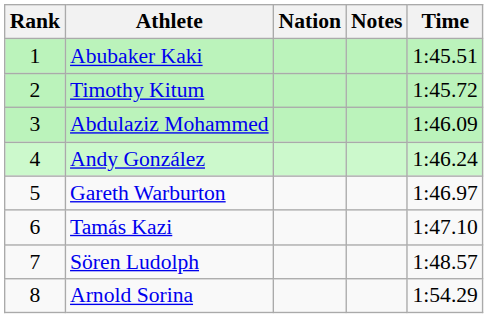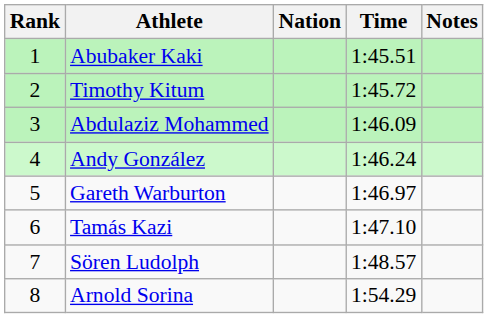 <table class="wikitable sortable" style="text-align:center">
 <tr>
 <th>Rank</th>
 <th>Athlete</th>
 <th>Nation</th>
+<th>Time</th>
 <th>Notes</th>
-<th>Time</th>
 </tr>
 <tr bgcolor=bbf3bb>
 <td>1</td>
 <td align=left><a href='#'>Abubaker Kaki</a></td>
 <td align=left></td>
+<td>1:45.51</td>
 <td></td>
-<td>1:45.51</td>
 </tr>
 <tr bgcolor=bbf3bb>
 <td>2</td>
 <td align=left><a href='#'>Timothy Kitum</a></td>
 <td align=left></td>
+<td>1:45.72</td>
 <td></td>
-<td>1:45.72</td>
 </tr>
 <tr bgcolor=bbf3bb>
 <td>3</td>
 <td align=left><a href='#'>Abdulaziz Mohammed</a></td>
 <td align=left></td>
+<td>1:46.09</td>
 <td></td>
-<td>1:46.09</td>
 </tr>
 <tr bgcolor=ccf9cc>
 <td>4</td>
 <td align=left><a href='#'>Andy González</a></td>
 <td align=left></td>
+<td>1:46.24</td>
 <td></td>
-<td>1:46.24</td>
 </tr>
 <tr>
 <td>5</td>
 <td align=left><a href='#'>Gareth Warburton</a></td>
 <td align=left></td>
+<td>1:46.97</td>
 <td></td>
-<td>1:46.97</td>
 </tr>
 <tr>
 <td>6</td>
 <td align=left><a href='#'>Tamás Kazi</a></td>
 <td align=left></td>
+<td>1:47.10</td>
 <td></td>
-<td>1:47.10</td>
 </tr>
 <tr>
 <td>7</td>
 <td align=left><a href='#'>Sören Ludolph</a></td>
 <td align=left></td>
+<td>1:48.57</td>
 <td></td>
-<td>1:48.57</td>
 </tr>
 <tr>
 <td>8</td>
 <td align=left><a href='#'>Arnold Sorina</a></td>
 <td align=left></td>
+<td>1:54.29</td>
 <td></td>
-<td>1:54.29</td>
 </tr>
 </table>
